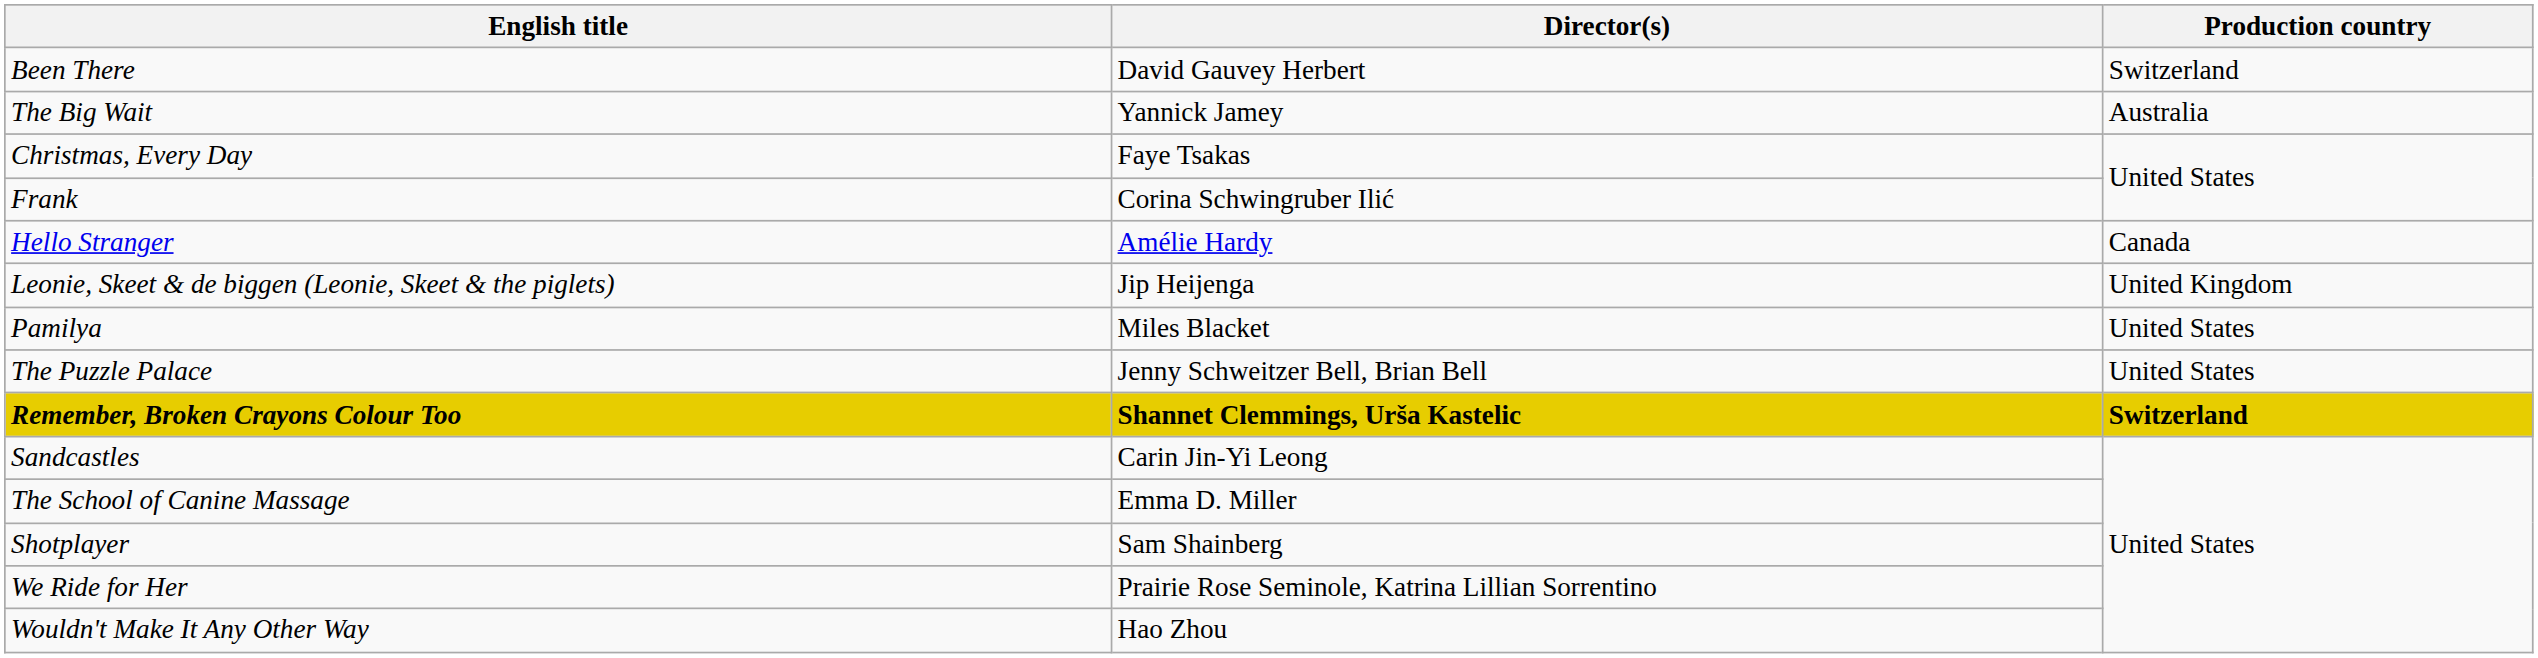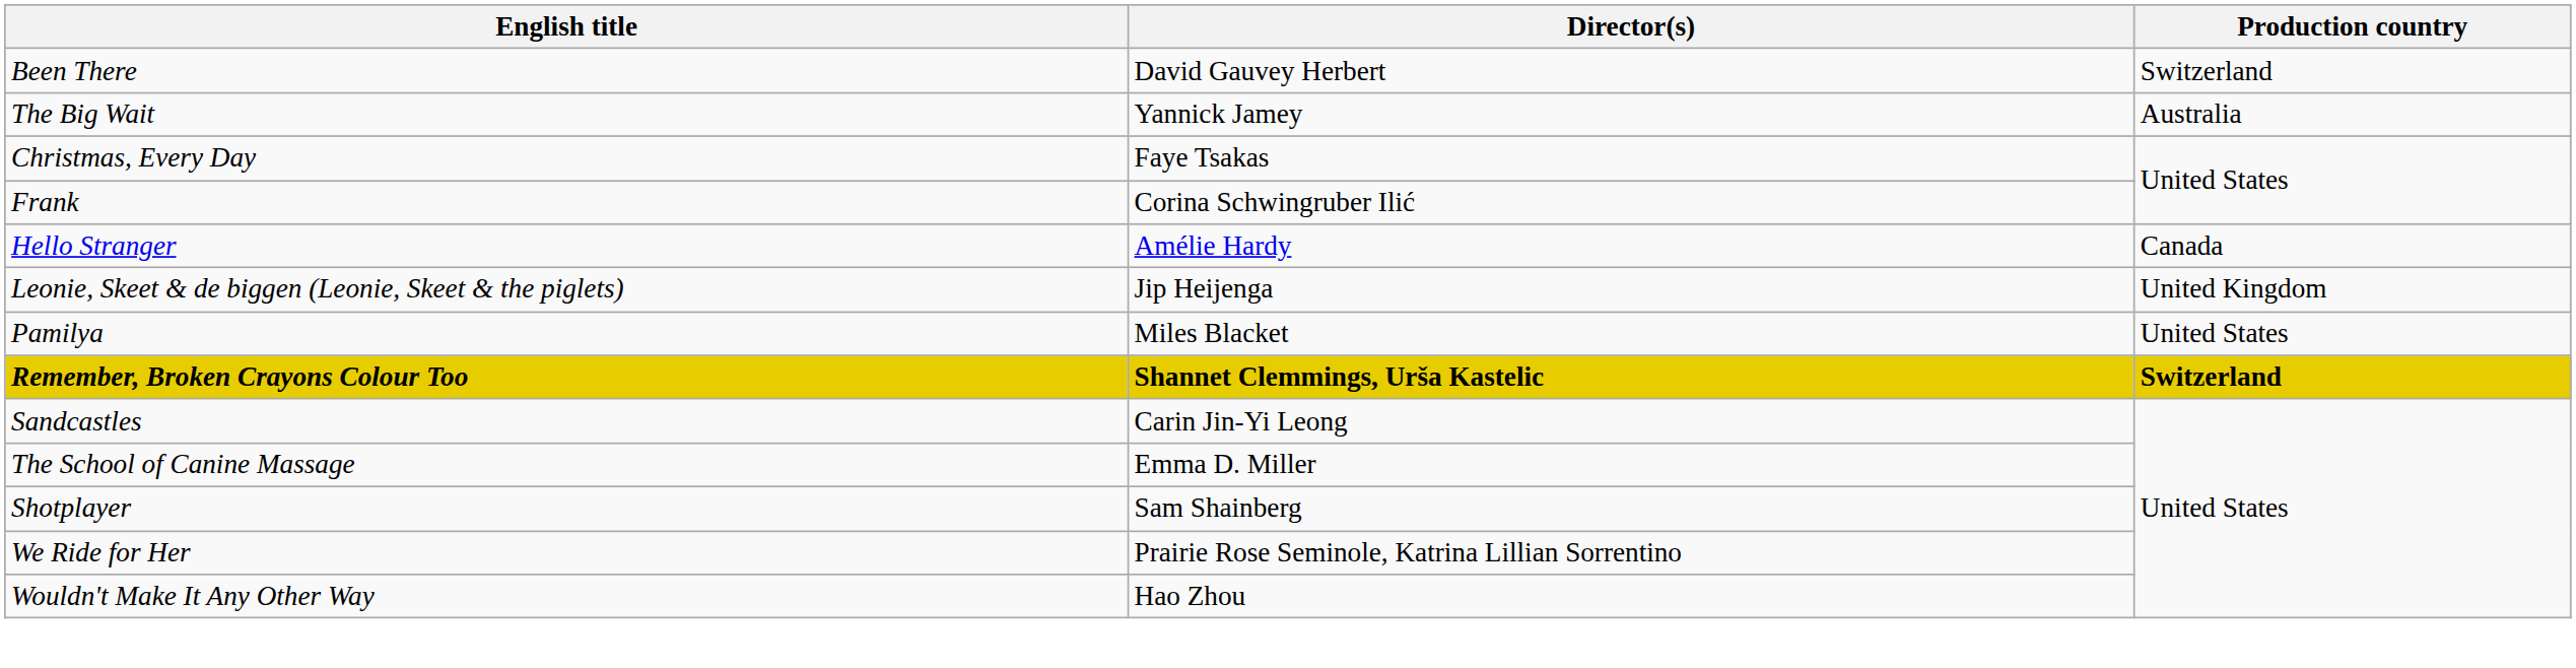 <table class="wikitable plainrowheaders" style="width:75%; margin-bottom:4px">
 <tr>
 <th scope="col">English title</th>
 <th scope="col">Director(s)</th>
 <th scope="col">Production country</th>
 </tr>
 <tr>
 <td scope="row"><em>Been There</em></td>
 <td>David Gauvey Herbert</td>
 <td>Switzerland</td>
 </tr>
 <tr>
 <td scope="row"><em>The Big Wait</em></td>
 <td>Yannick Jamey</td>
 <td>Australia</td>
 </tr>
 <tr>
 <td scope="row"><em>Christmas, Every Day</em></td>
 <td>Faye Tsakas</td>
 <td rowspan="2">United States</td>
 </tr>
 <tr>
 <td scope="row"><em>Frank</em></td>
 <td>Corina Schwingruber Ilić</td>
 </tr>
 <tr>
 <td scope="row"><em><a href='#'>Hello Stranger</a></em></td>
 <td><a href='#'>Amélie Hardy</a></td>
 <td>Canada</td>
 </tr>
 <tr>
 <td scope="row"><em>Leonie, Skeet & de biggen (Leonie, Skeet & the piglets)</em></td>
 <td>Jip Heijenga</td>
 <td>United Kingdom</td>
 </tr>
 <tr>
 <td scope="row"><em>Pamilya</em></td>
 <td>Miles Blacket</td>
 <td>United States</td>
 </tr>
-<tr>
-<td scope="row"><em>The Puzzle Palace</em></td>
-<td>Jenny Schweitzer Bell, Brian Bell</td>
-<td>United States</td>
-</tr>
 <tr style="background:#E7CD00;">
 <td scope="row"><strong><em>Remember, Broken Crayons Colour Too</em></strong></td>
 <td><strong>Shannet Clemmings, Urša Kastelic</strong></td>
 <td><strong>Switzerland</strong></td>
 </tr>
 <tr>
 <td scope="row"><em>Sandcastles</em></td>
 <td>Carin Jin-Yi Leong</td>
 <td rowspan="5">United States</td>
 </tr>
 <tr>
 <td scope="row"><em>The School of Canine Massage</em></td>
 <td>Emma D. Miller</td>
 </tr>
 <tr>
 <td scope="row"><em>Shotplayer</em></td>
 <td>Sam Shainberg</td>
 </tr>
 <tr>
 <td scope="row"><em>We Ride for Her</em></td>
 <td>Prairie Rose Seminole, Katrina Lillian Sorrentino</td>
 </tr>
 <tr>
 <td scope="row"><em>Wouldn't Make It Any Other Way</em></td>
 <td>Hao Zhou</td>
 </tr>
 </table>
